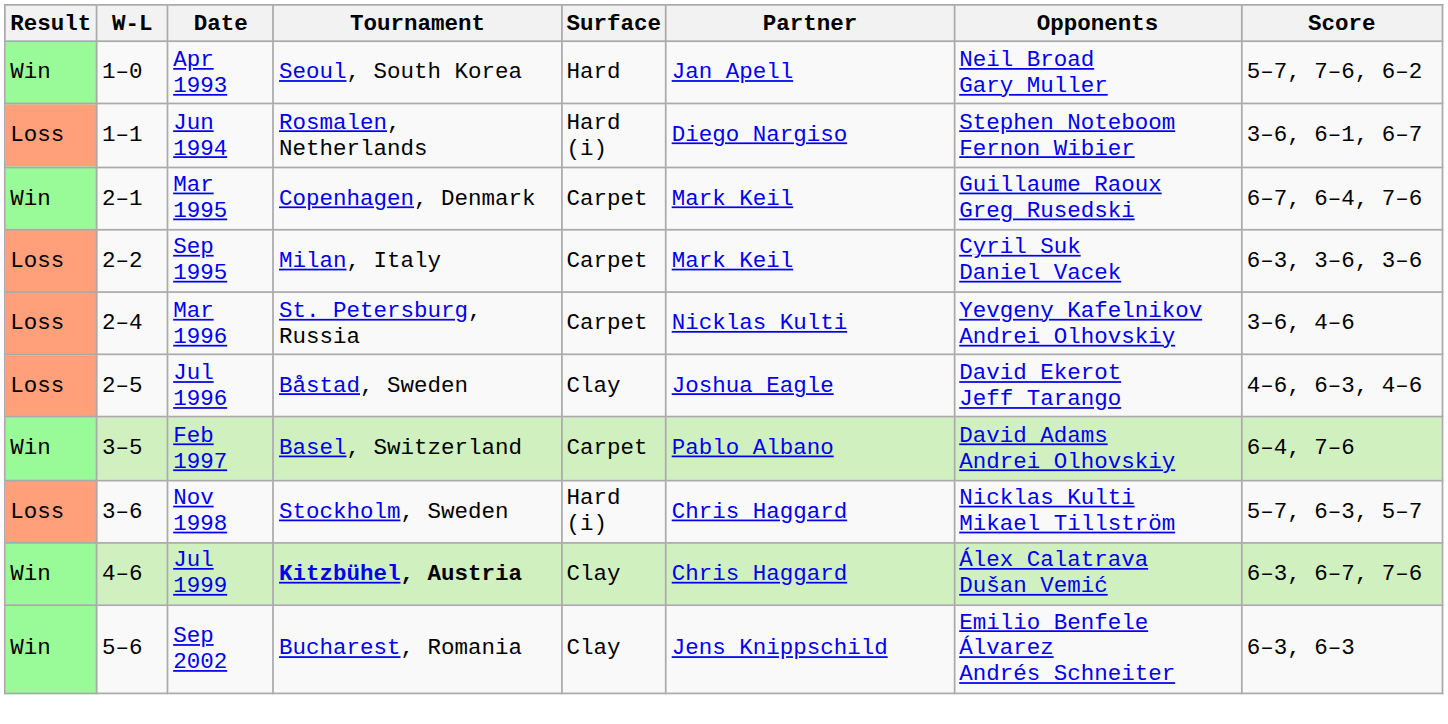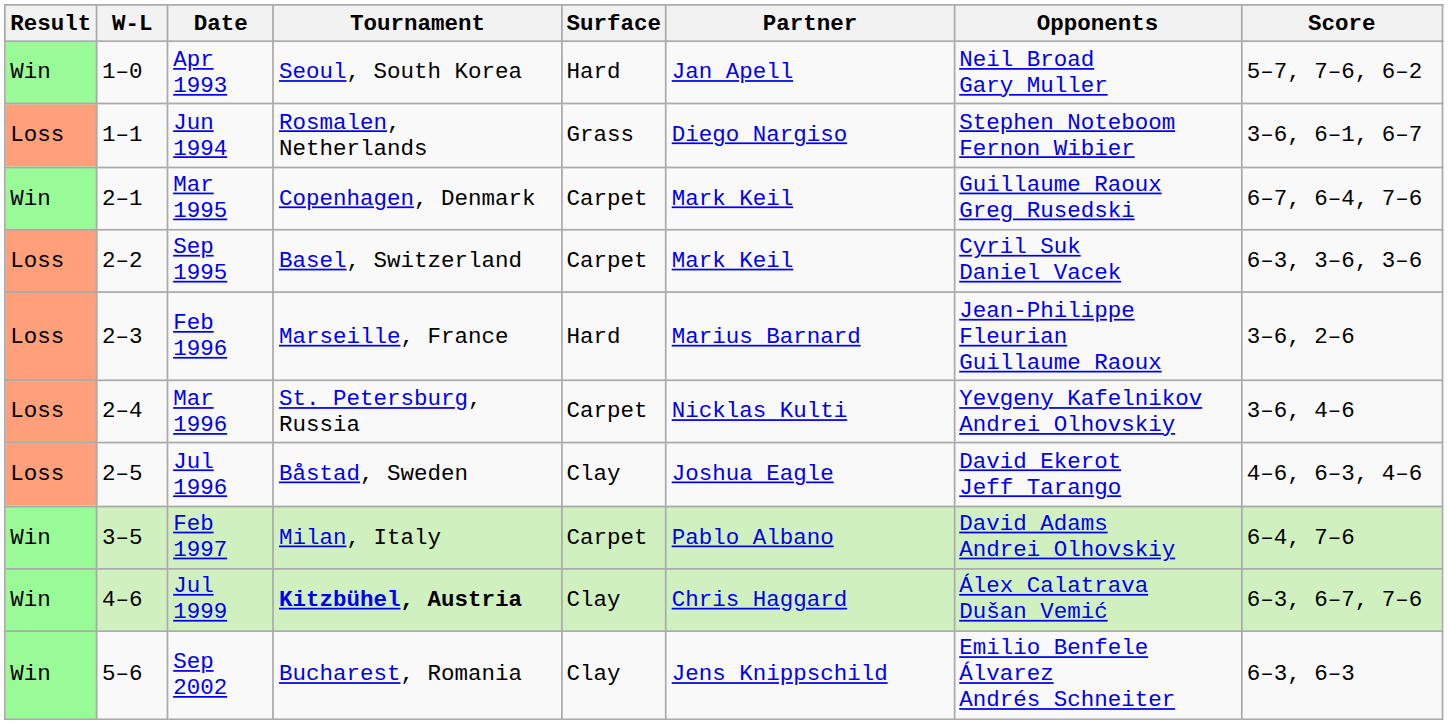 <table class="sortable wikitable">
 <tr>
 <th style="width:40px">Result</th>
 <th style="width:35px" class="unsortable">W-L</th>
 <th style="width:55px">Date</th>
 <th style="width:160px">Tournament</th>
 <th style="width:50px">Surface</th>
 <th style="width:160px">Partner</th>
 <th style="width:160px">Opponents</th>
 <th style="width:110px" class="unsortable">Score</th>
 </tr>
 <tr>
 <td style="background:#98fb98;">Win</td>
 <td>1–0</td>
 <td><a href='#'>Apr 1993</a></td>
 <td><a href='#'>Seoul</a>, South Korea</td>
 <td>Hard</td>
 <td> <a href='#'>Jan Apell</a></td>
 <td> <a href='#'>Neil Broad</a> <br>  <a href='#'>Gary Muller</a></td>
 <td>5–7, 7–6, 6–2</td>
 </tr>
 <tr>
 <td style="background:#ffa07a;">Loss</td>
 <td>1–1</td>
 <td><a href='#'>Jun 1994</a></td>
 <td><a href='#'>Rosmalen</a>, Netherlands</td>
-<td>Hard (i)</td>
+<td>Grass</td>
 <td> <a href='#'>Diego Nargiso</a></td>
 <td> <a href='#'>Stephen Noteboom</a> <br>  <a href='#'>Fernon Wibier</a></td>
 <td>3–6, 6–1, 6–7</td>
 </tr>
 <tr>
 <td style="background:#98fb98;">Win</td>
 <td>2–1</td>
 <td><a href='#'>Mar 1995</a></td>
 <td><a href='#'>Copenhagen</a>, Denmark</td>
 <td>Carpet</td>
 <td> <a href='#'>Mark Keil</a></td>
 <td> <a href='#'>Guillaume Raoux</a> <br>  <a href='#'>Greg Rusedski</a></td>
 <td>6–7, 6–4, 7–6</td>
 </tr>
 <tr>
 <td style="background:#ffa07a;">Loss</td>
 <td>2–2</td>
 <td><a href='#'>Sep 1995</a></td>
-<td><a href='#'>Milan</a>, Italy</td>
+<td><a href='#'>Basel</a>, Switzerland</td>
 <td>Carpet</td>
 <td> <a href='#'>Mark Keil</a></td>
 <td> <a href='#'>Cyril Suk</a> <br>  <a href='#'>Daniel Vacek</a></td>
 <td>6–3, 3–6, 3–6</td>
+</tr>
+<tr>
+<td style="background:#ffa07a;">Loss</td>
+<td>2–3</td>
+<td><a href='#'>Feb 1996</a></td>
+<td><a href='#'>Marseille</a>, France</td>
+<td>Hard</td>
+<td> <a href='#'>Marius Barnard</a></td>
+<td> <a href='#'>Jean-Philippe Fleurian</a> <br>  <a href='#'>Guillaume Raoux</a></td>
+<td>3–6, 2–6</td>
 </tr>
 <tr>
 <td style="background:#ffa07a;">Loss</td>
 <td>2–4</td>
 <td><a href='#'>Mar 1996</a></td>
 <td><a href='#'>St. Petersburg</a>, Russia</td>
 <td>Carpet</td>
 <td> <a href='#'>Nicklas Kulti</a></td>
 <td> <a href='#'>Yevgeny Kafelnikov</a> <br>  <a href='#'>Andrei Olhovskiy</a></td>
 <td>3–6, 4–6</td>
 </tr>
 <tr>
 <td style="background:#ffa07a;">Loss</td>
 <td>2–5</td>
 <td><a href='#'>Jul 1996</a></td>
 <td><a href='#'>Båstad</a>, Sweden</td>
 <td>Clay</td>
 <td> <a href='#'>Joshua Eagle</a></td>
 <td> <a href='#'>David Ekerot</a> <br>  <a href='#'>Jeff Tarango</a></td>
 <td>4–6, 6–3, 4–6</td>
 </tr>
 <tr bgcolor=#d0f0c0>
 <td style="background:#98fb98;">Win</td>
 <td>3–5</td>
 <td><a href='#'>Feb 1997</a></td>
-<td><a href='#'>Basel</a>, Switzerland</td>
+<td><a href='#'>Milan</a>, Italy</td>
 <td>Carpet</td>
 <td> <a href='#'>Pablo Albano</a></td>
 <td> <a href='#'>David Adams</a> <br>  <a href='#'>Andrei Olhovskiy</a></td>
 <td>6–4, 7–6</td>
-</tr>
-<tr>
-<td style="background:#ffa07a;">Loss</td>
-<td>3–6</td>
-<td><a href='#'>Nov 1998</a></td>
-<td><a href='#'>Stockholm</a>, Sweden</td>
-<td>Hard (i)</td>
-<td> <a href='#'>Chris Haggard</a></td>
-<td> <a href='#'>Nicklas Kulti</a> <br>  <a href='#'>Mikael Tillström</a></td>
-<td>5–7, 6–3, 5–7</td>
 </tr>
 <tr bgcolor=#d0f0c0>
 <td style="background:#98fb98;">Win</td>
 <td>4–6</td>
 <td><a href='#'>Jul 1999</a></td>
 <td><strong><a href='#'>Kitzbühel</a>, Austria</strong></td>
 <td>Clay</td>
 <td> <a href='#'>Chris Haggard</a></td>
 <td> <a href='#'>Álex Calatrava</a> <br>  <a href='#'>Dušan Vemić</a></td>
 <td>6–3, 6–7, 7–6</td>
 </tr>
 <tr>
 <td style="background:#98fb98;">Win</td>
 <td>5–6</td>
 <td><a href='#'>Sep 2002</a></td>
 <td><a href='#'>Bucharest</a>, Romania</td>
 <td>Clay</td>
 <td> <a href='#'>Jens Knippschild</a></td>
 <td> <a href='#'>Emilio Benfele Álvarez</a> <br>  <a href='#'>Andrés Schneiter</a></td>
 <td>6–3, 6–3</td>
 </tr>
 </table>
